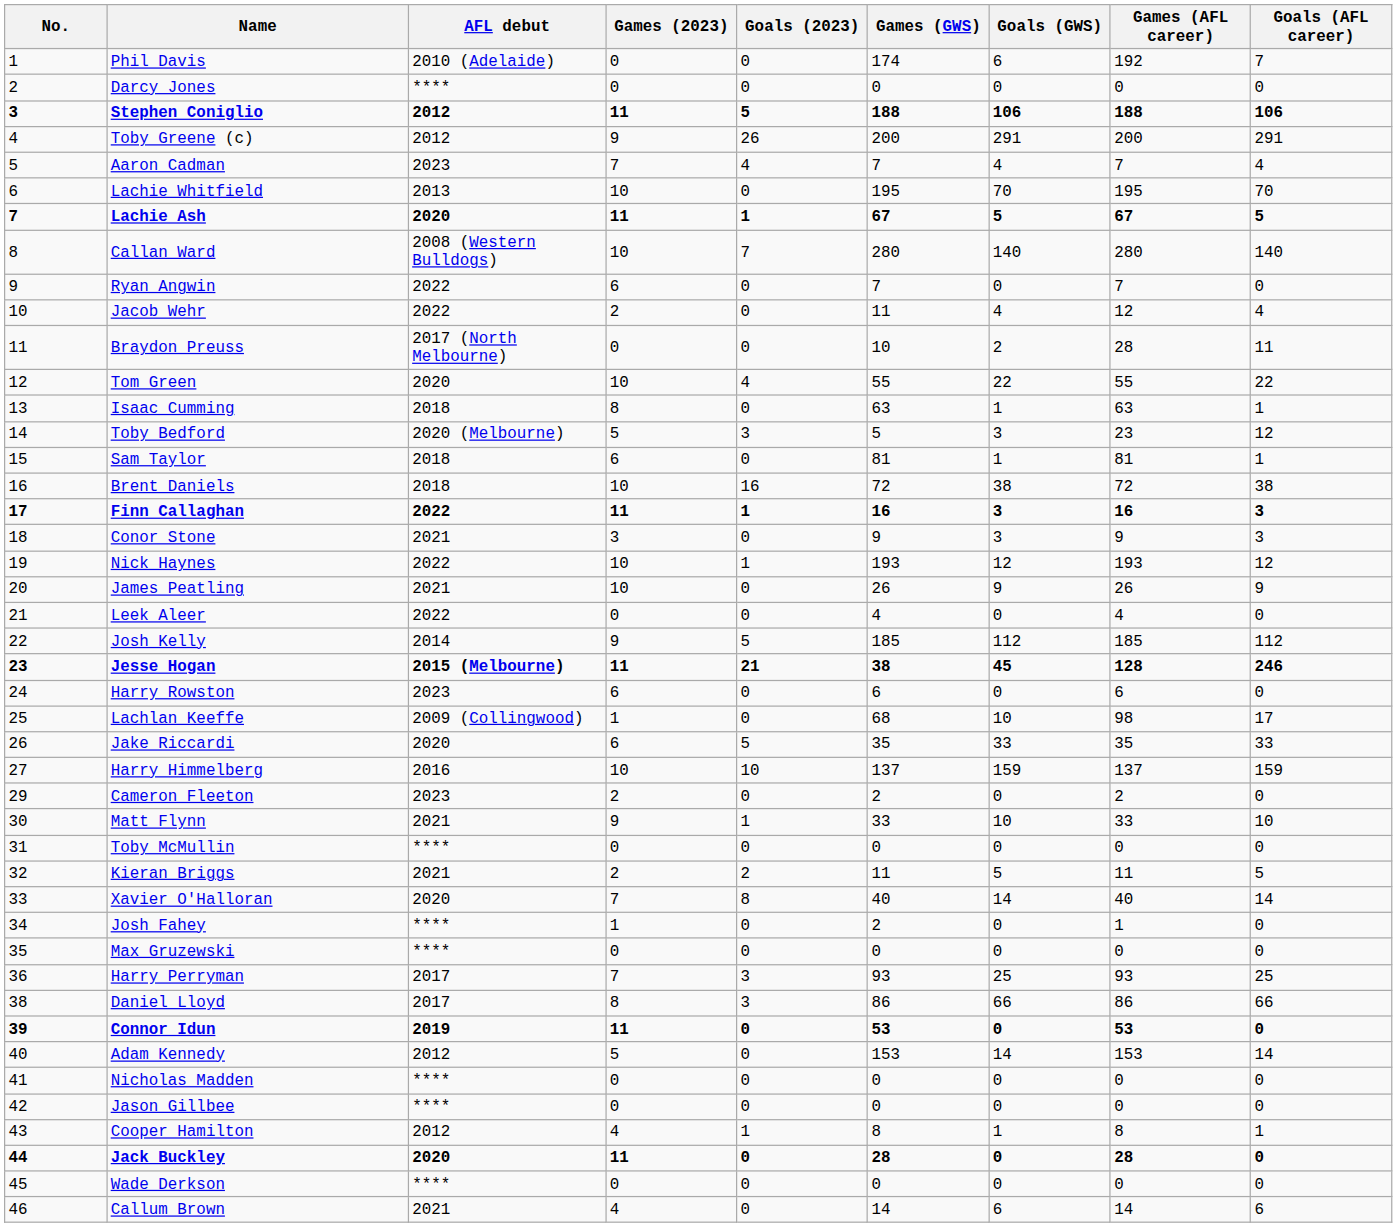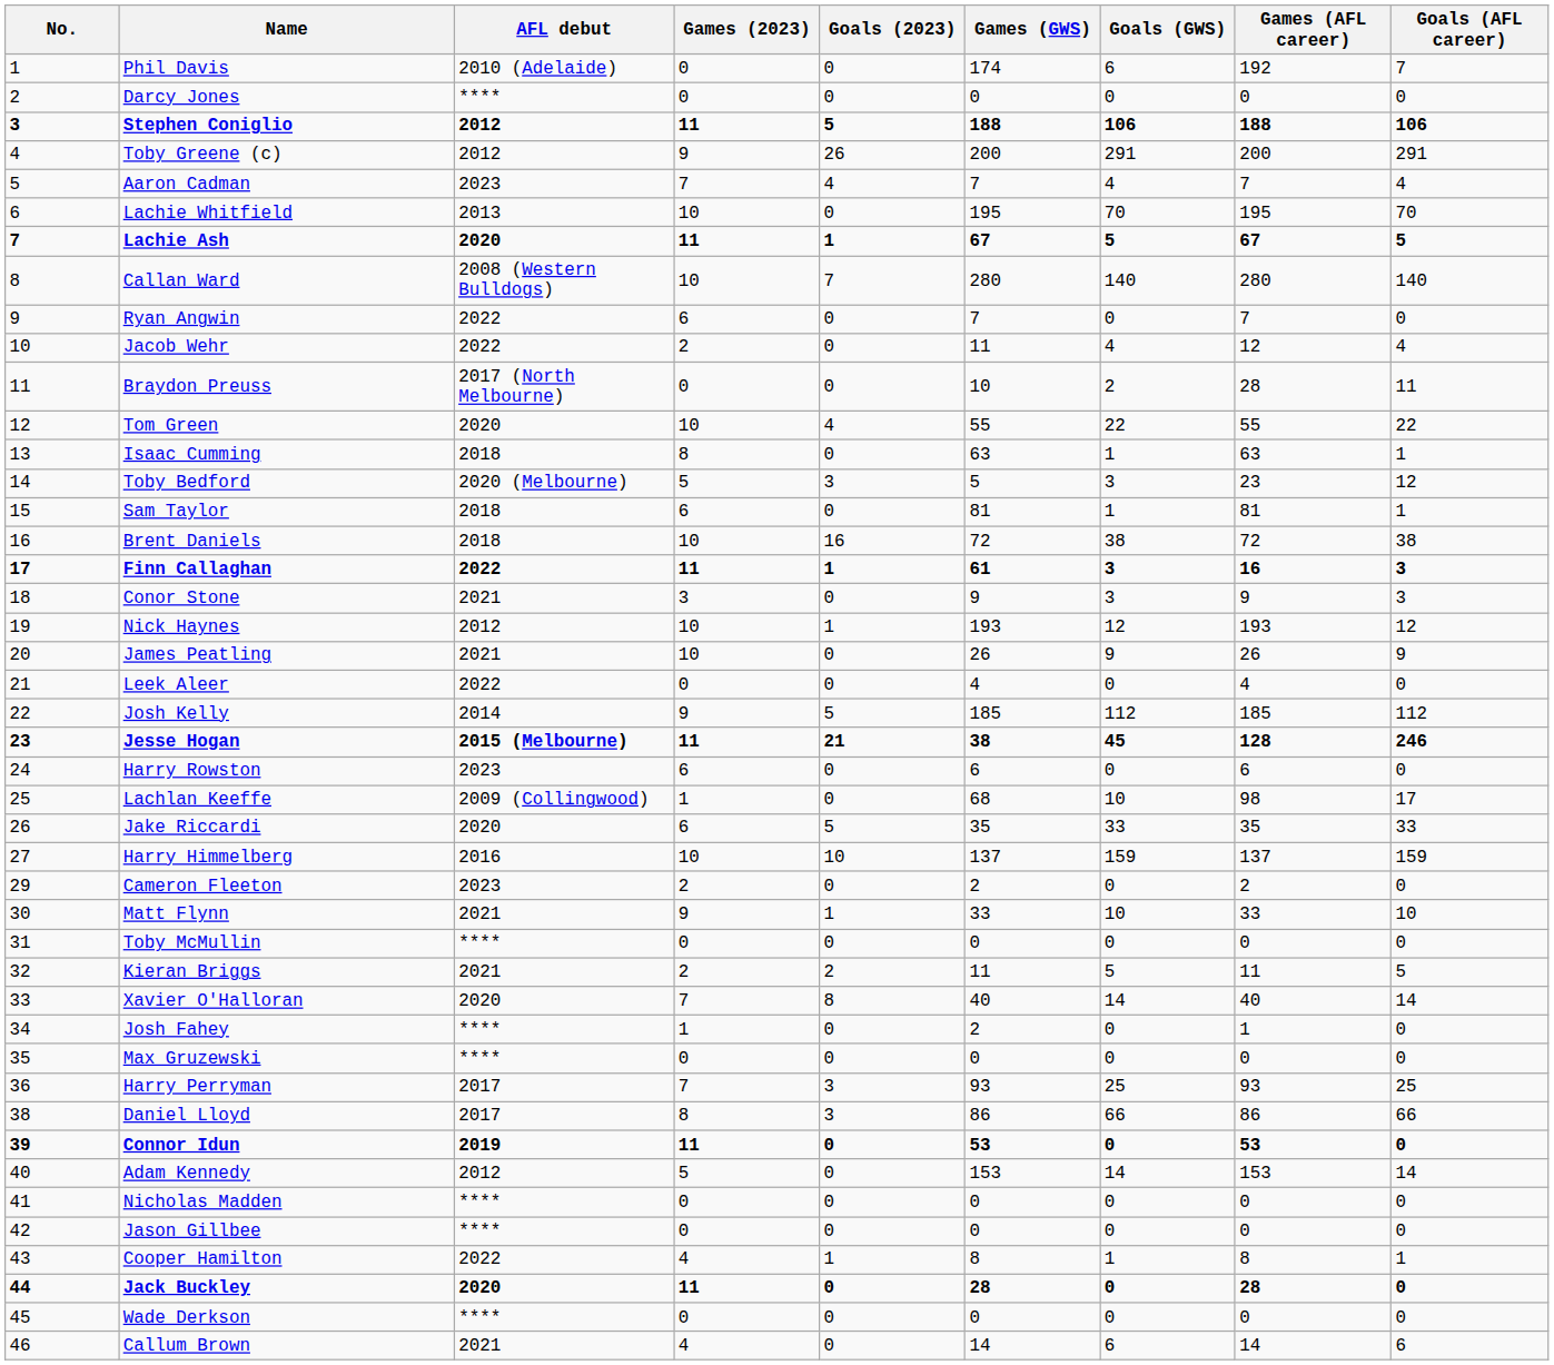 <table class="wikitable sortable" style="width:90%;">
 <tr>
 <th width="2%">No.</th>
 <th width="6%">Name</th>
 <th width="2%"><a href='#'>AFL</a> debut</th>
 <th width="2%">Games (2023)</th>
 <th width="2%">Goals (2023)</th>
 <th width="2%">Games (<a href='#'>GWS</a>)</th>
 <th width="2%">Goals (GWS)</th>
 <th width="2%">Games (AFL career)</th>
 <th width="2%">Goals (AFL career)</th>
 </tr>
 <tr>
 <td align="left">1</td>
 <td><a href='#'>Phil Davis</a></td>
 <td>2010 (<a href='#'>Adelaide</a>)</td>
 <td>0</td>
 <td>0</td>
 <td>174</td>
 <td>6</td>
 <td>192</td>
 <td>7</td>
 </tr>
 <tr>
 <td>2</td>
 <td><a href='#'>Darcy Jones</a></td>
 <td>****</td>
 <td>0</td>
 <td>0</td>
 <td>0</td>
 <td>0</td>
 <td>0</td>
 <td>0</td>
 </tr>
 <tr>
 <td><strong>3</strong></td>
 <td><strong><a href='#'>Stephen Coniglio</a></strong></td>
 <td><strong>2012</strong></td>
 <td><strong>11</strong></td>
 <td><strong>5</strong></td>
 <td><strong>188</strong></td>
 <td><strong>106</strong></td>
 <td><strong>188</strong></td>
 <td><strong>106</strong></td>
 </tr>
 <tr>
 <td>4</td>
 <td><a href='#'>Toby Greene</a> (c)</td>
 <td>2012</td>
 <td>9</td>
 <td>26</td>
 <td>200</td>
 <td>291</td>
 <td>200</td>
 <td>291</td>
 </tr>
 <tr>
 <td>5</td>
 <td><a href='#'>Aaron Cadman</a></td>
 <td>2023</td>
 <td>7</td>
 <td>4</td>
 <td>7</td>
 <td>4</td>
 <td>7</td>
 <td>4</td>
 </tr>
 <tr>
 <td>6</td>
 <td><a href='#'>Lachie Whitfield</a></td>
 <td>2013</td>
 <td>10</td>
 <td>0</td>
 <td>195</td>
 <td>70</td>
 <td>195</td>
 <td>70</td>
 </tr>
 <tr>
 <td><strong>7</strong></td>
 <td><strong><a href='#'>Lachie Ash</a></strong></td>
 <td><strong>2020</strong></td>
 <td><strong>11</strong></td>
 <td><strong>1</strong></td>
 <td><strong>67</strong></td>
 <td><strong>5</strong></td>
 <td><strong>67</strong></td>
 <td><strong>5</strong></td>
 </tr>
 <tr>
 <td>8</td>
 <td><a href='#'>Callan Ward</a></td>
 <td>2008 (<a href='#'>Western Bulldogs</a>)</td>
 <td>10</td>
 <td>7</td>
 <td>280</td>
 <td>140</td>
 <td>280</td>
 <td>140</td>
 </tr>
 <tr>
 <td>9</td>
 <td><a href='#'>Ryan Angwin</a></td>
 <td>2022</td>
 <td>6</td>
 <td>0</td>
 <td>7</td>
 <td>0</td>
 <td>7</td>
 <td>0</td>
 </tr>
 <tr>
 <td>10</td>
 <td><a href='#'>Jacob Wehr</a></td>
 <td>2022</td>
 <td>2</td>
 <td>0</td>
 <td>11</td>
 <td>4</td>
 <td>12</td>
 <td>4</td>
 </tr>
 <tr>
 <td>11</td>
 <td><a href='#'>Braydon Preuss</a></td>
 <td>2017 (<a href='#'>North Melbourne</a>)</td>
 <td>0</td>
 <td>0</td>
 <td>10</td>
 <td>2</td>
 <td>28</td>
 <td>11</td>
 </tr>
 <tr>
 <td>12</td>
 <td><a href='#'>Tom Green</a></td>
 <td>2020</td>
 <td>10</td>
 <td>4</td>
 <td>55</td>
 <td>22</td>
 <td>55</td>
 <td>22</td>
 </tr>
 <tr>
 <td>13</td>
 <td><a href='#'>Isaac Cumming</a></td>
 <td>2018</td>
 <td>8</td>
 <td>0</td>
 <td>63</td>
 <td>1</td>
 <td>63</td>
 <td>1</td>
 </tr>
 <tr>
 <td>14</td>
 <td><a href='#'>Toby Bedford</a></td>
 <td>2020 (<a href='#'>Melbourne</a>)</td>
 <td>5</td>
 <td>3</td>
 <td>5</td>
 <td>3</td>
 <td>23</td>
 <td>12</td>
 </tr>
 <tr>
 <td>15</td>
 <td><a href='#'>Sam Taylor</a></td>
 <td>2018</td>
 <td>6</td>
 <td>0</td>
 <td>81</td>
 <td>1</td>
 <td>81</td>
 <td>1</td>
 </tr>
 <tr>
 <td>16</td>
 <td><a href='#'>Brent Daniels</a></td>
 <td>2018</td>
 <td>10</td>
 <td>16</td>
 <td>72</td>
 <td>38</td>
 <td>72</td>
 <td>38</td>
 </tr>
 <tr>
 <td><strong>17</strong></td>
 <td><strong><a href='#'>Finn Callaghan</a></strong></td>
 <td><strong>2022</strong></td>
 <td><strong>11</strong></td>
 <td><strong>1</strong></td>
-<td><strong>16</strong></td>
+<td><strong>61</strong></td>
 <td><strong>3</strong></td>
 <td><strong>16</strong></td>
 <td><strong>3</strong></td>
 </tr>
 <tr>
 <td>18</td>
 <td><a href='#'>Conor Stone</a></td>
 <td>2021</td>
 <td>3</td>
 <td>0</td>
 <td>9</td>
 <td>3</td>
 <td>9</td>
 <td>3</td>
 </tr>
 <tr>
 <td>19</td>
 <td><a href='#'>Nick Haynes</a></td>
-<td>2022</td>
+<td>2012</td>
 <td>10</td>
 <td>1</td>
 <td>193</td>
 <td>12</td>
 <td>193</td>
 <td>12</td>
 </tr>
 <tr>
 <td>20</td>
 <td><a href='#'>James Peatling</a></td>
 <td>2021</td>
 <td>10</td>
 <td>0</td>
 <td>26</td>
 <td>9</td>
 <td>26</td>
 <td>9</td>
 </tr>
 <tr>
 <td>21</td>
 <td><a href='#'>Leek Aleer</a></td>
 <td>2022</td>
 <td>0</td>
 <td>0</td>
 <td>4</td>
 <td>0</td>
 <td>4</td>
 <td>0</td>
 </tr>
 <tr>
 <td>22</td>
 <td><a href='#'>Josh Kelly</a></td>
 <td>2014</td>
 <td>9</td>
 <td>5</td>
 <td>185</td>
 <td>112</td>
 <td>185</td>
 <td>112</td>
 </tr>
 <tr>
 <td><strong>23</strong></td>
 <td><strong><a href='#'>Jesse Hogan</a></strong></td>
 <td><strong>2015 (<a href='#'>Melbourne</a>)</strong></td>
 <td><strong>11</strong></td>
 <td><strong>21</strong></td>
 <td><strong>38</strong></td>
 <td><strong>45</strong></td>
 <td><strong>128</strong></td>
 <td><strong>246</strong></td>
 </tr>
 <tr>
 <td>24</td>
 <td><a href='#'>Harry Rowston</a></td>
 <td>2023</td>
 <td>6</td>
 <td>0</td>
 <td>6</td>
 <td>0</td>
 <td>6</td>
 <td>0</td>
 </tr>
 <tr>
 <td>25</td>
 <td><a href='#'>Lachlan Keeffe</a></td>
 <td>2009 (<a href='#'>Collingwood</a>)</td>
 <td>1</td>
 <td>0</td>
 <td>68</td>
 <td>10</td>
 <td>98</td>
 <td>17</td>
 </tr>
 <tr>
 <td>26</td>
 <td><a href='#'>Jake Riccardi</a></td>
 <td>2020</td>
 <td>6</td>
 <td>5</td>
 <td>35</td>
 <td>33</td>
 <td>35</td>
 <td>33</td>
 </tr>
 <tr>
 <td>27</td>
 <td><a href='#'>Harry Himmelberg</a></td>
 <td>2016</td>
 <td>10</td>
 <td>10</td>
 <td>137</td>
 <td>159</td>
 <td>137</td>
 <td>159</td>
 </tr>
 <tr>
 <td>29</td>
 <td><a href='#'>Cameron Fleeton</a></td>
 <td>2023</td>
 <td>2</td>
 <td>0</td>
 <td>2</td>
 <td>0</td>
 <td>2</td>
 <td>0</td>
 </tr>
 <tr>
 <td>30</td>
 <td><a href='#'>Matt Flynn</a></td>
 <td>2021</td>
 <td>9</td>
 <td>1</td>
 <td>33</td>
 <td>10</td>
 <td>33</td>
 <td>10</td>
 </tr>
 <tr>
 <td>31</td>
 <td><a href='#'>Toby McMullin</a></td>
 <td>****</td>
 <td>0</td>
 <td>0</td>
 <td>0</td>
 <td>0</td>
 <td>0</td>
 <td>0</td>
 </tr>
 <tr>
 <td>32</td>
 <td><a href='#'>Kieran Briggs</a></td>
 <td>2021</td>
 <td>2</td>
 <td>2</td>
 <td>11</td>
 <td>5</td>
 <td>11</td>
 <td>5</td>
 </tr>
 <tr>
 <td>33</td>
 <td><a href='#'>Xavier O'Halloran</a></td>
 <td>2020</td>
 <td>7</td>
 <td>8</td>
 <td>40</td>
 <td>14</td>
 <td>40</td>
 <td>14</td>
 </tr>
 <tr>
 <td>34</td>
 <td><a href='#'>Josh Fahey</a></td>
 <td>****</td>
 <td>1</td>
 <td>0</td>
 <td>2</td>
 <td>0</td>
 <td>1</td>
 <td>0</td>
 </tr>
 <tr>
 <td>35</td>
 <td><a href='#'>Max Gruzewski</a></td>
 <td>****</td>
 <td>0</td>
 <td>0</td>
 <td>0</td>
 <td>0</td>
 <td>0</td>
 <td>0</td>
 </tr>
 <tr>
 <td>36</td>
 <td><a href='#'>Harry Perryman</a></td>
 <td>2017</td>
 <td>7</td>
 <td>3</td>
 <td>93</td>
 <td>25</td>
 <td>93</td>
 <td>25</td>
 </tr>
 <tr>
 <td>38</td>
 <td><a href='#'>Daniel Lloyd</a></td>
 <td>2017</td>
 <td>8</td>
 <td>3</td>
 <td>86</td>
 <td>66</td>
 <td>86</td>
 <td>66</td>
 </tr>
 <tr>
 <td><strong>39</strong></td>
 <td><strong><a href='#'>Connor Idun</a></strong></td>
 <td><strong>2019</strong></td>
 <td><strong>11</strong></td>
 <td><strong>0</strong></td>
 <td><strong>53</strong></td>
 <td><strong>0</strong></td>
 <td><strong>53</strong></td>
 <td><strong>0</strong></td>
 </tr>
 <tr>
 <td>40</td>
 <td><a href='#'>Adam Kennedy</a></td>
 <td>2012</td>
 <td>5</td>
 <td>0</td>
 <td>153</td>
 <td>14</td>
 <td>153</td>
 <td>14</td>
 </tr>
 <tr>
 <td>41</td>
 <td><a href='#'>Nicholas Madden</a></td>
 <td>****</td>
 <td>0</td>
 <td>0</td>
 <td>0</td>
 <td>0</td>
 <td>0</td>
 <td>0</td>
 </tr>
 <tr>
 <td>42</td>
 <td><a href='#'>Jason Gillbee</a></td>
 <td>****</td>
 <td>0</td>
 <td>0</td>
 <td>0</td>
 <td>0</td>
 <td>0</td>
 <td>0</td>
 </tr>
 <tr>
 <td>43</td>
 <td><a href='#'>Cooper Hamilton</a></td>
-<td>2012</td>
+<td>2022</td>
 <td>4</td>
 <td>1</td>
 <td>8</td>
 <td>1</td>
 <td>8</td>
 <td>1</td>
 </tr>
 <tr>
 <td><strong>44</strong></td>
 <td><a href='#'><strong>Jack Buckley</strong></a></td>
 <td><strong>2020</strong></td>
 <td><strong>11</strong></td>
 <td><strong>0</strong></td>
 <td><strong>28</strong></td>
 <td><strong>0</strong></td>
 <td><strong>28</strong></td>
 <td><strong>0</strong></td>
 </tr>
 <tr>
 <td>45</td>
 <td><a href='#'>Wade Derkson</a></td>
 <td>****</td>
 <td>0</td>
 <td>0</td>
 <td>0</td>
 <td>0</td>
 <td>0</td>
 <td>0</td>
 </tr>
 <tr>
 <td>46</td>
 <td><a href='#'>Callum Brown</a></td>
 <td>2021</td>
 <td>4</td>
 <td>0</td>
 <td>14</td>
 <td>6</td>
 <td>14</td>
 <td>6</td>
 </tr>
 </table>
